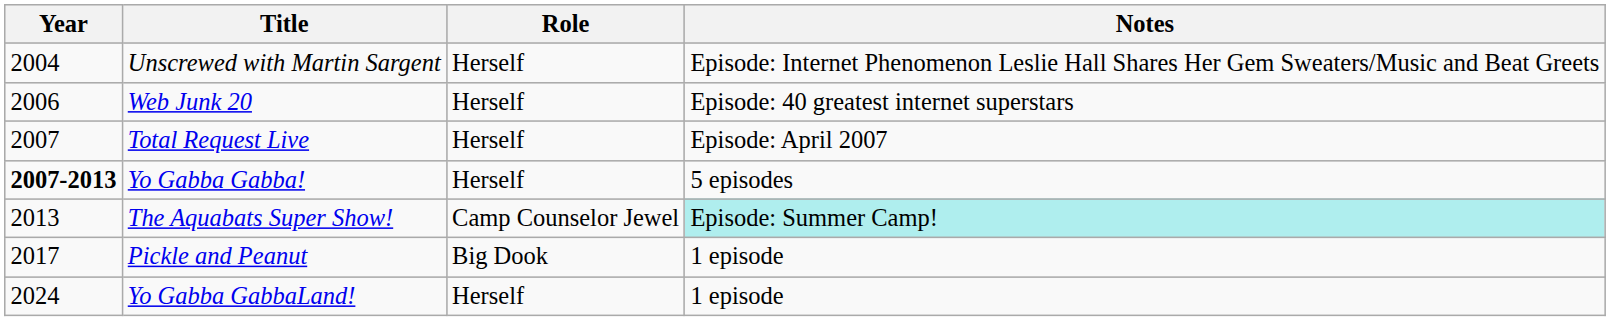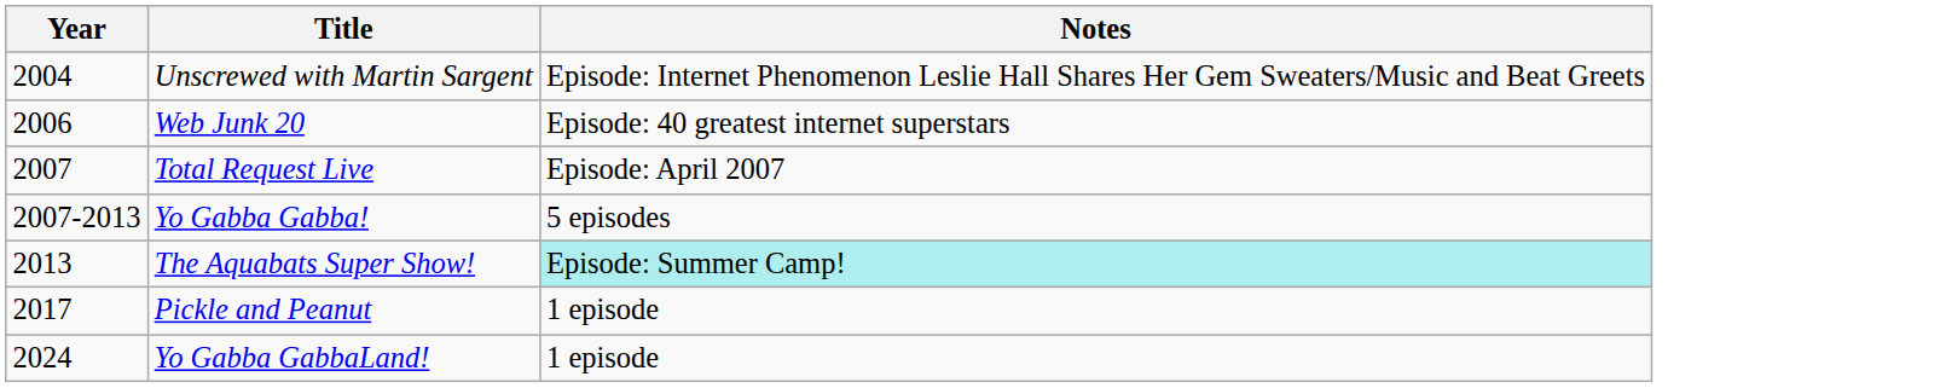 <table class="wikitable sortable">
 <tr>
 <th>Year</th>
 <th>Title</th>
-<th>Role</th>
 <th class="unsortable">Notes</th>
 </tr>
 <tr>
 <td>2004</td>
 <td><em>Unscrewed with Martin Sargent</em></td>
-<td>Herself</td>
 <td>Episode: Internet Phenomenon Leslie Hall Shares Her Gem Sweaters/Music and Beat Greets</td>
 </tr>
 <tr>
 <td>2006</td>
 <td><em><a href='#'>Web Junk 20</a></em></td>
-<td>Herself</td>
 <td>Episode: 40 greatest internet superstars</td>
 </tr>
 <tr>
 <td>2007</td>
 <td><em><a href='#'>Total Request Live</a></em></td>
-<td>Herself</td>
 <td>Episode: April 2007</td>
 </tr>
 <tr>
-<td><strong>2007-2013</strong></td>
+<td>2007-2013</td>
 <td><em><a href='#'>Yo Gabba Gabba!</a></em></td>
-<td>Herself</td>
 <td>5 episodes</td>
 </tr>
 <tr>
 <td>2013</td>
 <td><em><a href='#'>The Aquabats Super Show!</a></em></td>
-<td>Camp Counselor Jewel</td>
 <td style="background: paleturquoise;">Episode: Summer Camp!</td>
 </tr>
 <tr>
 <td>2017</td>
 <td><em><a href='#'>Pickle and Peanut</a></em></td>
-<td>Big Dook</td>
 <td>1 episode</td>
 </tr>
 <tr>
 <td>2024</td>
 <td><em><a href='#'>Yo Gabba GabbaLand!</a></em></td>
-<td>Herself</td>
 <td>1 episode</td>
 </tr>
 </table>
